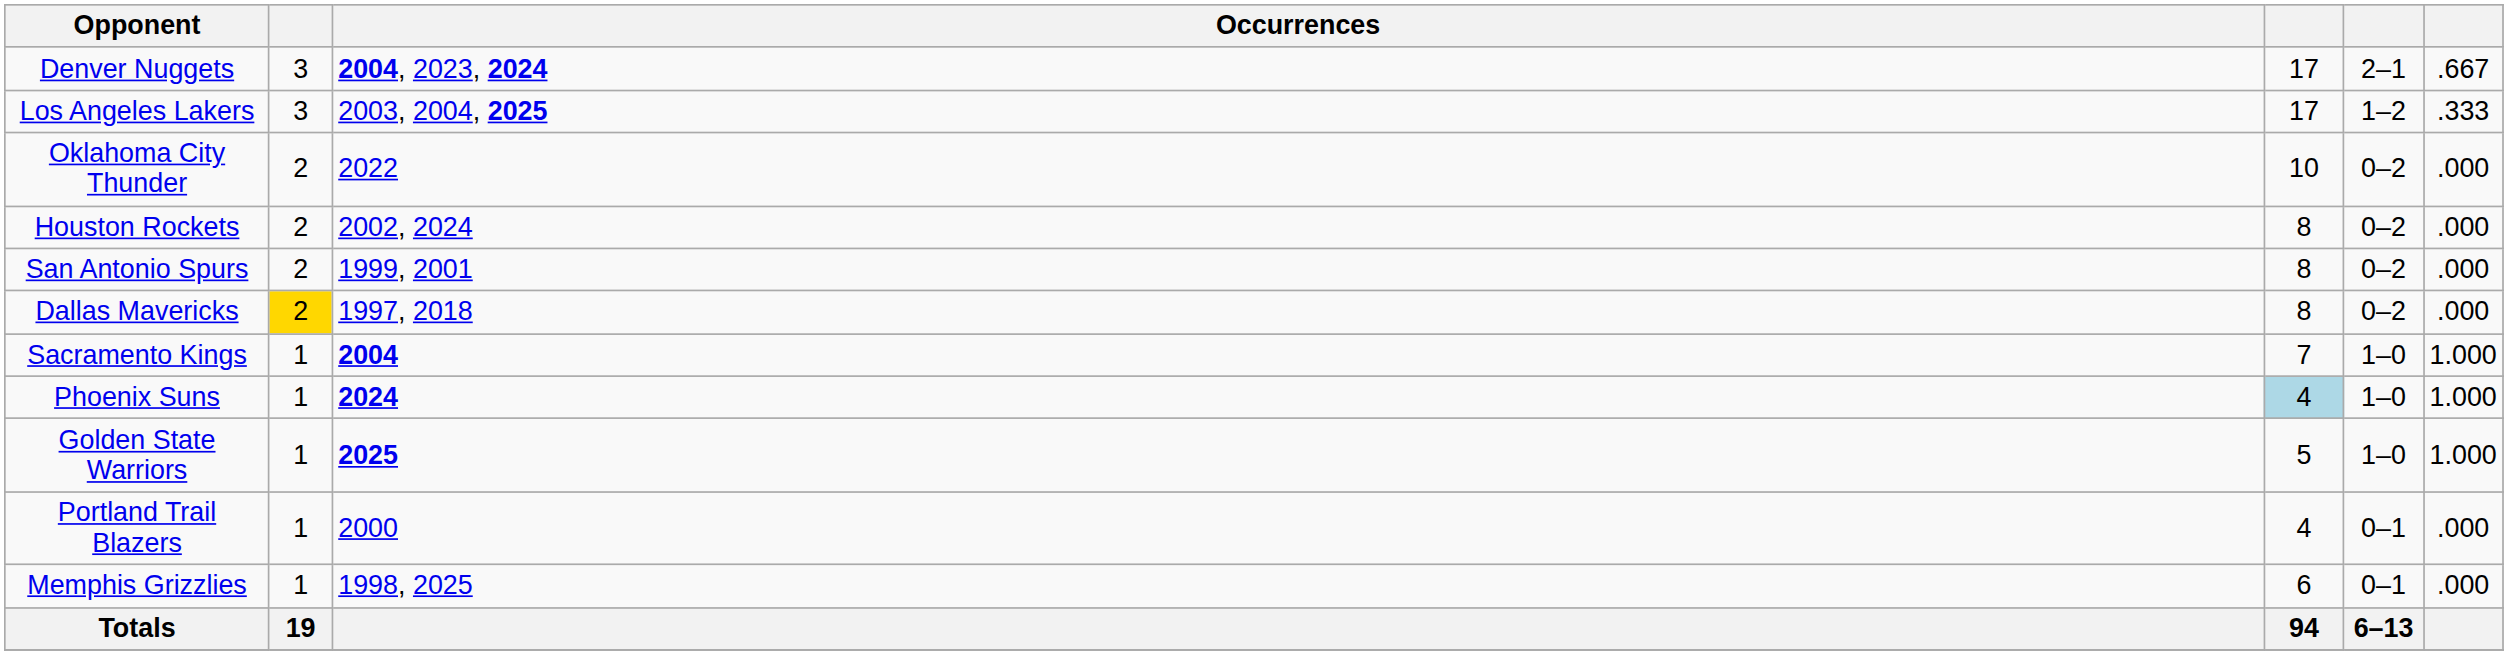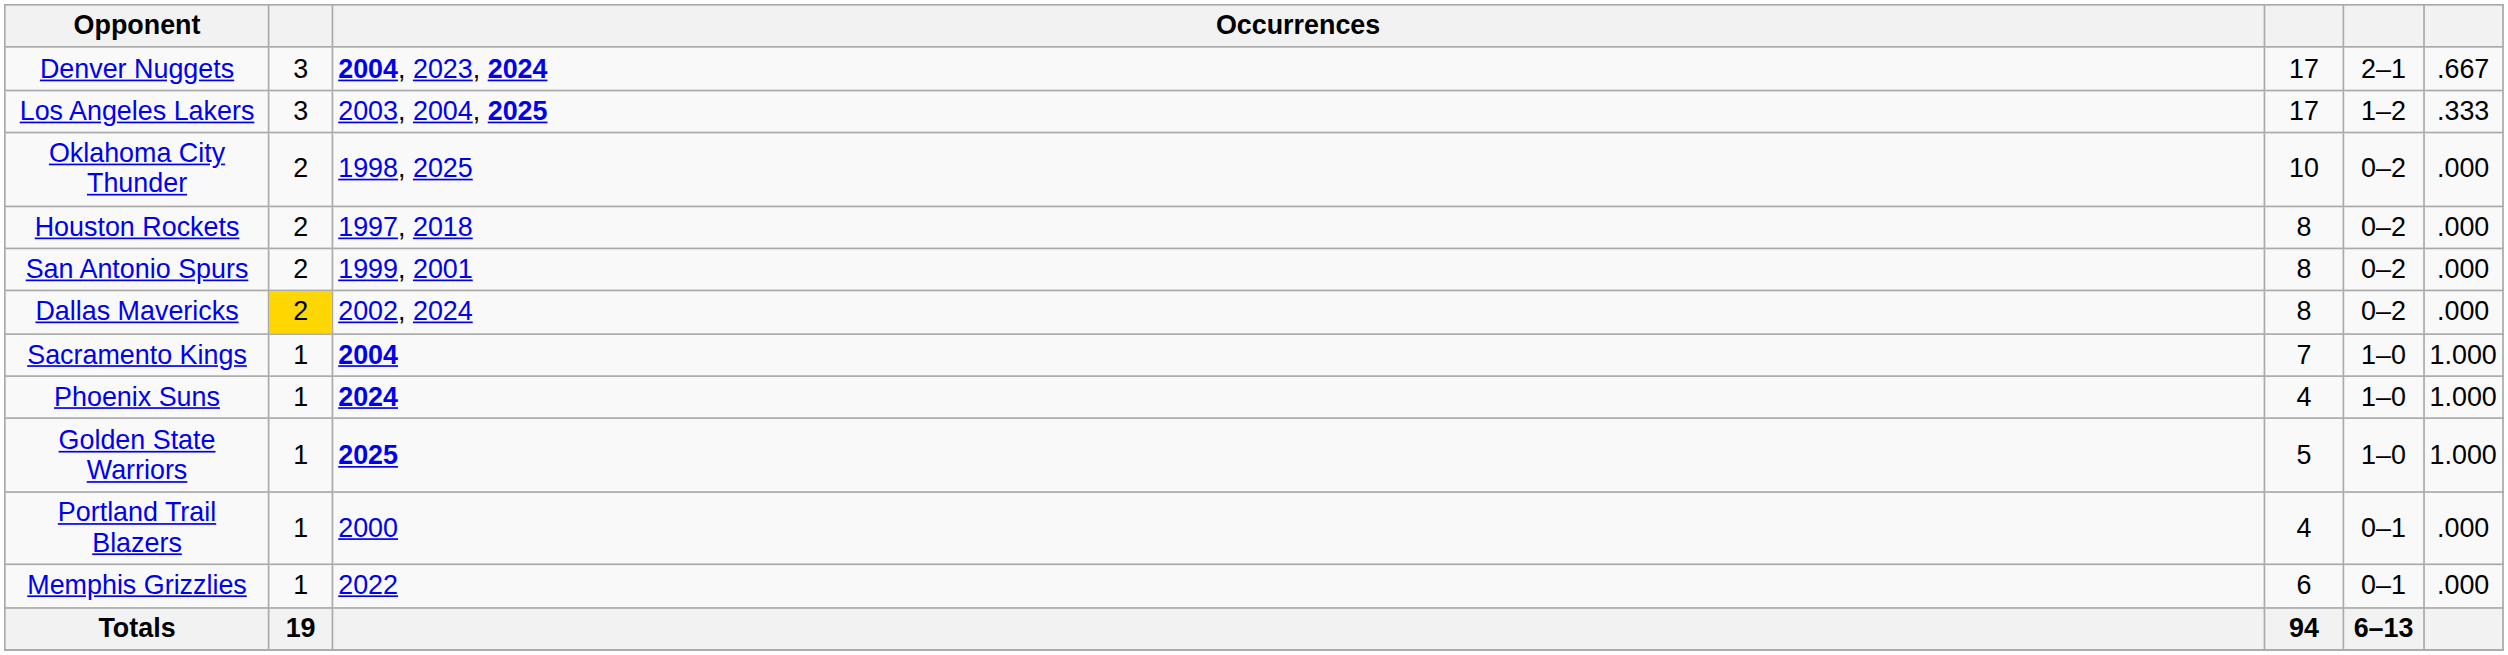 <table class="wikitable sortable" style="text-align: center; width: 75%;">
 <tr>
 <th width="150">Opponent</th>
 <th width="30"></th>
 <th>Occurrences</th>
 <th width="40"></th>
 <th width="40"></th>
 <th width="40"></th>
 </tr>
 <tr>
 <td><a href='#'>Denver Nuggets</a></td>
 <td>3</td>
 <td align=left><strong><a href='#'>2004</a></strong>, <a href='#'>2023</a>, <strong><a href='#'>2024</a></strong></td>
 <td>17</td>
 <td>2–1</td>
 <td>.667</td>
 </tr>
 <tr>
 <td><a href='#'>Los Angeles Lakers</a></td>
 <td>3</td>
 <td align=left><a href='#'>2003</a>, <a href='#'>2004</a>, <strong><a href='#'>2025</a></strong></td>
 <td>17</td>
 <td>1–2</td>
 <td>.333</td>
 </tr>
 <tr>
 <td><a href='#'>Oklahoma City Thunder</a></td>
 <td>2</td>
-<td align=left><a href='#'>2022</a></td>
+<td align=left><a href='#'>1998</a>, <a href='#'>2025</a></td>
 <td>10</td>
 <td>0–2</td>
 <td>.000</td>
 </tr>
 <tr>
 <td><a href='#'>Houston Rockets</a></td>
 <td>2</td>
-<td align=left><a href='#'>2002</a>, <a href='#'>2024</a></td>
+<td align=left><a href='#'>1997</a>, <a href='#'>2018</a></td>
 <td>8</td>
 <td>0–2</td>
 <td>.000</td>
 </tr>
 <tr>
 <td><a href='#'>San Antonio Spurs</a></td>
 <td>2</td>
 <td align=left><a href='#'>1999</a>, <a href='#'>2001</a></td>
 <td>8</td>
 <td>0–2</td>
 <td>.000</td>
 </tr>
 <tr>
 <td><a href='#'>Dallas Mavericks</a></td>
 <td style="background: gold;">2</td>
-<td align=left><a href='#'>1997</a>, <a href='#'>2018</a></td>
+<td align=left><a href='#'>2002</a>, <a href='#'>2024</a></td>
 <td>8</td>
 <td>0–2</td>
 <td>.000</td>
 </tr>
 <tr>
 <td><a href='#'>Sacramento Kings</a></td>
 <td>1</td>
 <td align=left><strong><a href='#'>2004</a></strong></td>
 <td>7</td>
 <td>1–0</td>
 <td>1.000</td>
 </tr>
 <tr>
 <td><a href='#'>Phoenix Suns</a></td>
 <td>1</td>
 <td align=left><strong><a href='#'>2024</a></strong></td>
-<td style="background: lightblue;">4</td>
+<td>4</td>
 <td>1–0</td>
 <td>1.000</td>
 </tr>
 <tr>
 <td><a href='#'>Golden State Warriors</a></td>
 <td>1</td>
 <td align=left><strong><a href='#'>2025</a></strong></td>
 <td>5</td>
 <td>1–0</td>
 <td>1.000</td>
 </tr>
 <tr>
 <td><a href='#'>Portland Trail Blazers</a></td>
 <td>1</td>
 <td align=left><a href='#'>2000</a></td>
 <td>4</td>
 <td>0–1</td>
 <td>.000</td>
 </tr>
 <tr>
 <td><a href='#'>Memphis Grizzlies</a></td>
 <td>1</td>
-<td align=left><a href='#'>1998</a>, <a href='#'>2025</a></td>
+<td align=left><a href='#'>2022</a></td>
 <td>6</td>
 <td>0–1</td>
 <td>.000</td>
 </tr>
 <tr>
 <th width="150">Totals</th>
 <th width="30">19</th>
 <th></th>
 <th width="40">94</th>
 <th width="40">6–13</th>
 <th width="40"></th>
 </tr>
 <tr>
 </tr>
 </table>
